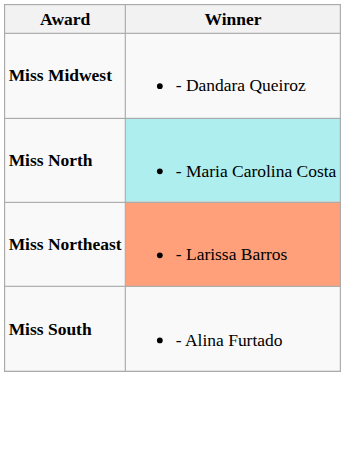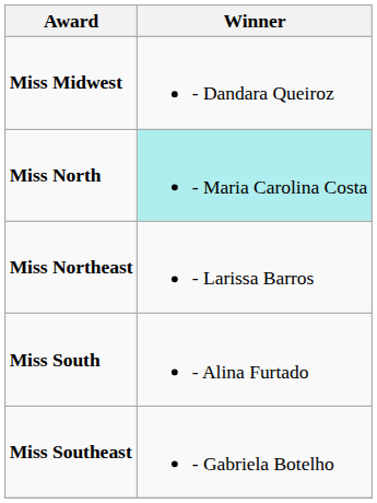 <table class="wikitable sortable" style="font-size:95%;">
 <tr>
 <th>Award</th>
 <th>Winner</th>
 </tr>
 <tr>
 <td><strong>Miss Midwest</strong></td>
 <td><br><ul><li><strong></strong> - Dandara Queiroz</li></ul></td>
 </tr>
 <tr>
 <td><strong>Miss North</strong></td>
 <td style="background: paleturquoise;"><br><ul><li><strong></strong> - Maria Carolina Costa</li></ul></td>
 </tr>
 <tr>
 <td><strong>Miss Northeast</strong></td>
-<td style="background: lightsalmon;"><br><ul><li><strong></strong> - Larissa Barros</li></ul></td>
+<td><br><ul><li><strong></strong> - Larissa Barros</li></ul></td>
 </tr>
 <tr>
 <td><strong>Miss South</strong></td>
 <td><br><ul><li><strong></strong> - Alina Furtado</li></ul></td>
 </tr>
 <tr>
+<td><strong>Miss Southeast</strong></td>
+<td><br><ul><li><strong></strong> - Gabriela Botelho</li></ul></td>
+</tr>
+<tr>
 </tr>
 </table>
